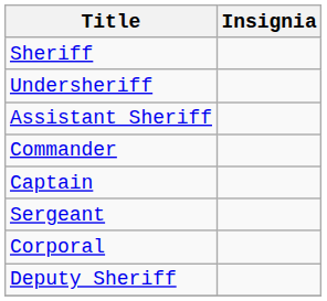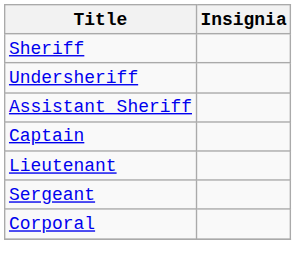 <table class="wikitable">
 <tr>
 <th>Title</th>
 <th>Insignia</th>
 </tr>
 <tr>
 <td><a href='#'>Sheriff</a></td>
 <td></td>
 </tr>
 <tr>
 <td><a href='#'>Undersheriff</a></td>
 <td></td>
 </tr>
 <tr>
 <td><a href='#'>Assistant Sheriff</a></td>
 <td></td>
 </tr>
 <tr>
-<td><a href='#'>Commander</a></td>
+<td><a href='#'>Captain</a></td>
 <td></td>
 </tr>
 <tr>
-<td><a href='#'>Captain</a></td>
+<td><a href='#'>Lieutenant</a></td>
 <td></td>
 </tr>
 <tr>
 <td><a href='#'>Sergeant</a></td>
 <td></td>
 </tr>
 <tr>
 <td><a href='#'>Corporal</a></td>
 <td></td>
 </tr>
 <tr>
-<td><a href='#'>Deputy Sheriff</a></td>
-<td></td>
-</tr>
-<tr>
 </tr>
 </table>
